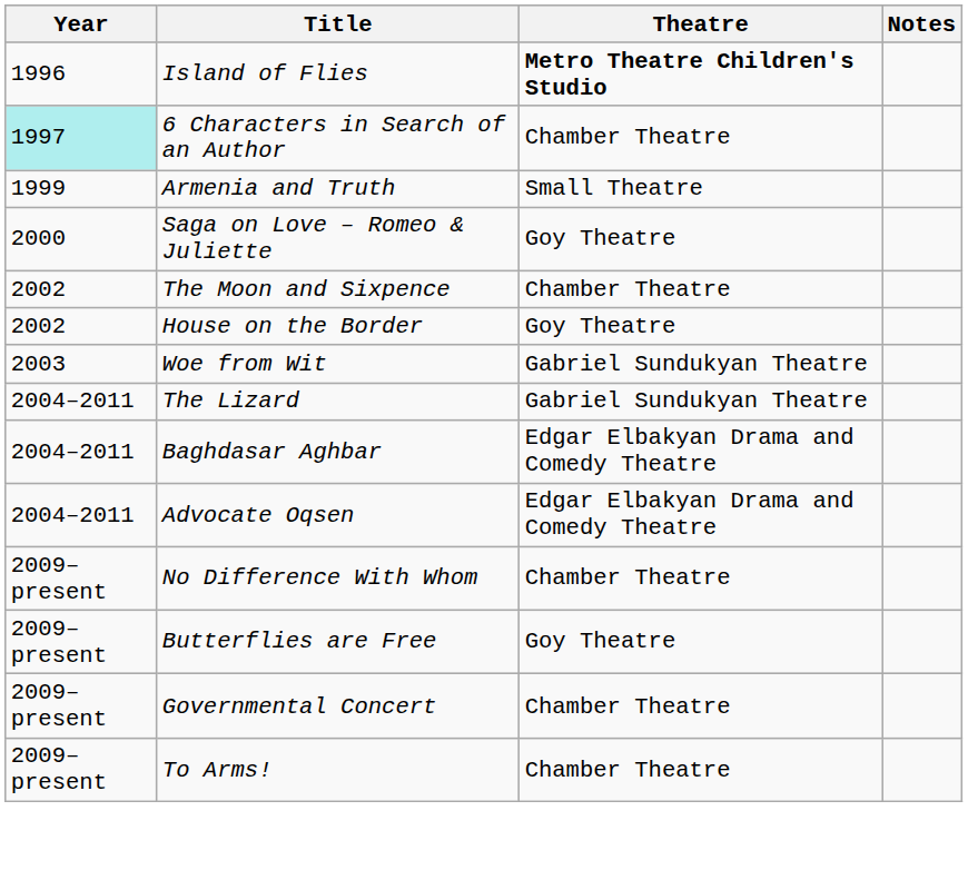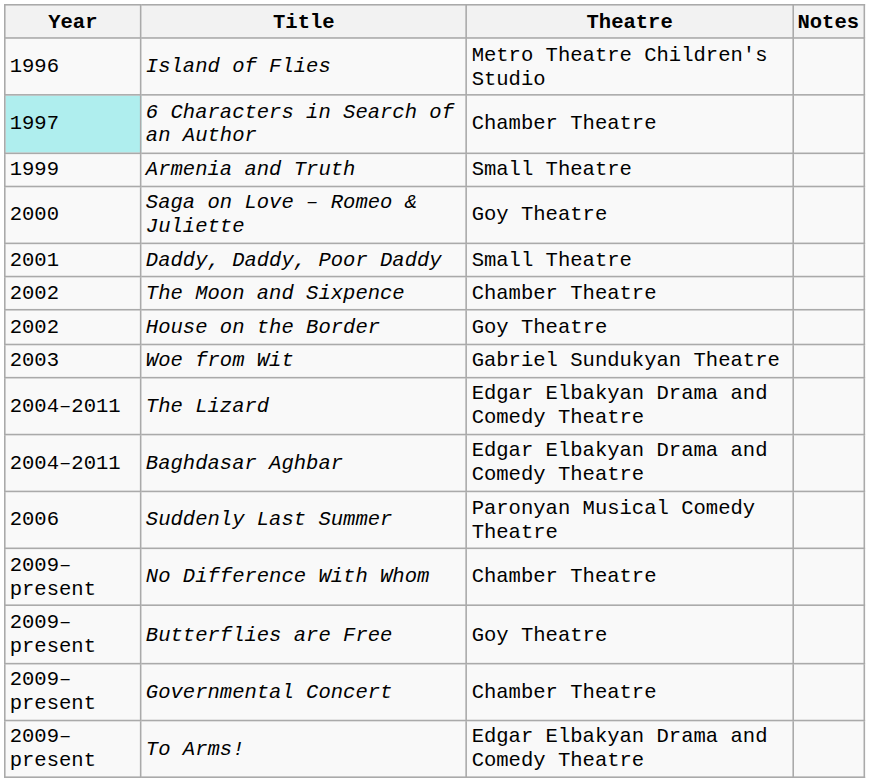 <table class="wikitable sortable">
 <tr>
 <th style="width:80px;">Year</th>
 <th style="width:200px;">Title</th>
 <th style="width:200px;">Theatre</th>
 <th class="unsortable">Notes</th>
 </tr>
 <tr>
 <td>1996</td>
 <td><em>Island of Flies</em></td>
-<td><strong>Metro Theatre Children's Studio</strong></td>
+<td>Metro Theatre Children's Studio</td>
 <td></td>
 </tr>
 <tr>
 <td style="background: paleturquoise;">1997</td>
 <td><em>6 Characters in Search of an Author</em></td>
 <td>Chamber Theatre</td>
 <td></td>
 </tr>
 <tr>
 <td>1999</td>
 <td><em>Armenia and Truth</em></td>
 <td>Small Theatre</td>
 <td></td>
 </tr>
 <tr>
 <td>2000</td>
 <td><em>Saga on Love – Romeo & Juliette</em></td>
 <td>Goy Theatre</td>
+<td></td>
+</tr>
+<tr>
+<td>2001</td>
+<td><em>Daddy, Daddy, Poor Daddy</em></td>
+<td>Small Theatre</td>
 <td></td>
 </tr>
 <tr>
 <td>2002</td>
 <td><em>The Moon and Sixpence</em></td>
 <td>Chamber Theatre</td>
 <td></td>
 </tr>
 <tr>
 <td>2002</td>
 <td><em>House on the Border</em></td>
 <td>Goy Theatre</td>
 <td></td>
 </tr>
 <tr>
 <td>2003</td>
 <td><em>Woe from Wit</em></td>
 <td>Gabriel Sundukyan Theatre</td>
 <td></td>
 </tr>
 <tr>
 <td>2004–2011</td>
 <td><em>The Lizard</em></td>
-<td>Gabriel Sundukyan Theatre</td>
+<td>Edgar Elbakyan Drama and Comedy Theatre</td>
 <td></td>
 </tr>
 <tr>
 <td>2004–2011</td>
 <td><em>Baghdasar Aghbar</em></td>
 <td>Edgar Elbakyan Drama and Comedy Theatre</td>
 <td></td>
 </tr>
 <tr>
-<td>2004–2011</td>
-<td><em>Advocate Oqsen</em></td>
-<td>Edgar Elbakyan Drama and Comedy Theatre</td>
+<td>2006</td>
+<td><em>Suddenly Last Summer</em></td>
+<td>Paronyan Musical Comedy Theatre</td>
 <td></td>
 </tr>
 <tr>
 <td>2009–present</td>
 <td><em>No Difference With Whom</em></td>
 <td>Chamber Theatre</td>
 <td></td>
 </tr>
 <tr>
 <td>2009–present</td>
 <td><em>Butterflies are Free</em></td>
 <td>Goy Theatre</td>
 <td></td>
 </tr>
 <tr>
 <td>2009–present</td>
 <td><em>Governmental Concert</em></td>
 <td>Chamber Theatre</td>
 <td></td>
 </tr>
 <tr>
 <td>2009–present</td>
 <td><em>To Arms!</em></td>
-<td>Chamber Theatre</td>
+<td>Edgar Elbakyan Drama and Comedy Theatre</td>
 <td></td>
 </tr>
 <tr>
 </tr>
 </table>
